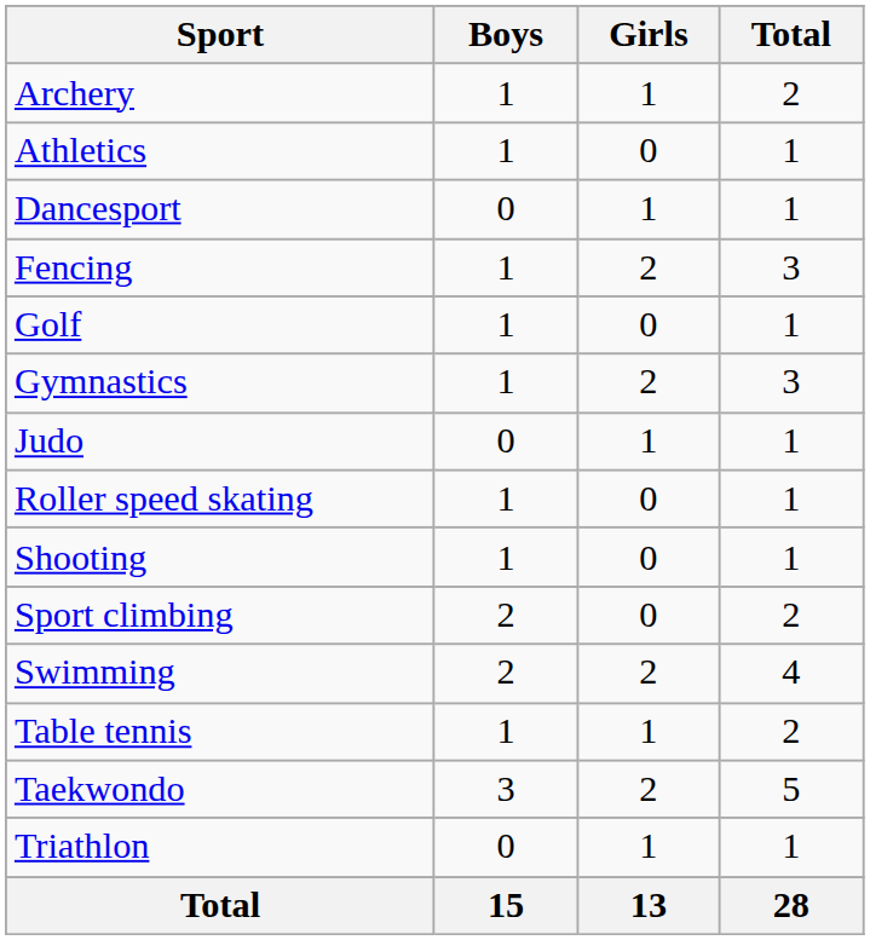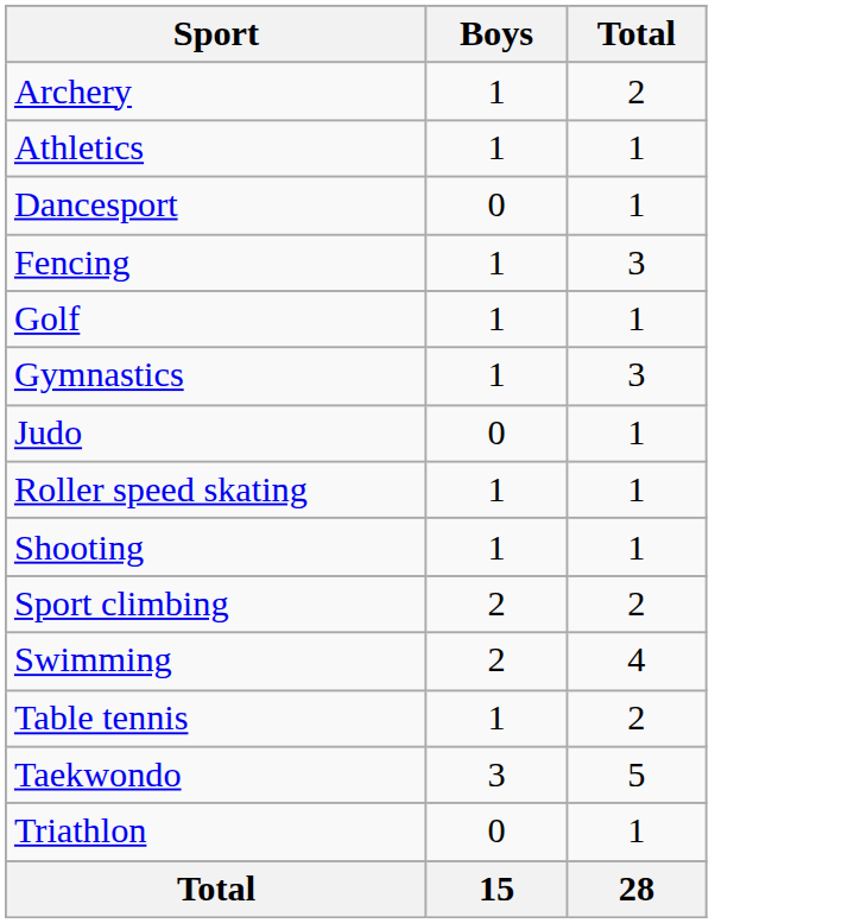 <table class="wikitable sortable" style="text-align:center;">
 <tr>
 <th width=180>Sport</th>
 <th width=55>Boys</th>
-<th width=55>Girls</th>
 <th width=55>Total</th>
 </tr>
 <tr>
 <td align=left><a href='#'>Archery</a></td>
-<td>1</td>
 <td>1</td>
 <td>2</td>
 </tr>
 <tr>
 <td align=left><a href='#'>Athletics</a></td>
 <td>1</td>
-<td>0</td>
 <td>1</td>
 </tr>
 <tr>
 <td align=left><a href='#'>Dancesport</a></td>
 <td>0</td>
 <td>1</td>
-<td>1</td>
 </tr>
 <tr>
 <td align=left><a href='#'>Fencing</a></td>
 <td>1</td>
-<td>2</td>
 <td>3</td>
 </tr>
 <tr>
 <td align=left><a href='#'>Golf</a></td>
 <td>1</td>
-<td>0</td>
 <td>1</td>
 </tr>
 <tr>
 <td align=left><a href='#'>Gymnastics</a></td>
 <td>1</td>
-<td>2</td>
 <td>3</td>
 </tr>
 <tr>
 <td align=left><a href='#'>Judo</a></td>
 <td>0</td>
 <td>1</td>
-<td>1</td>
 </tr>
 <tr>
 <td align=left><a href='#'>Roller speed skating</a></td>
 <td>1</td>
-<td>0</td>
 <td>1</td>
 </tr>
 <tr>
 <td align=left><a href='#'>Shooting</a></td>
 <td>1</td>
-<td>0</td>
 <td>1</td>
 </tr>
 <tr>
 <td align=left><a href='#'>Sport climbing</a></td>
 <td>2</td>
-<td>0</td>
 <td>2</td>
 </tr>
 <tr>
 <td align=left><a href='#'>Swimming</a></td>
-<td>2</td>
 <td>2</td>
 <td>4</td>
 </tr>
 <tr>
 <td align=left><a href='#'>Table tennis</a></td>
 <td>1</td>
-<td>1</td>
 <td>2</td>
 </tr>
 <tr>
 <td align=left><a href='#'>Taekwondo</a></td>
 <td>3</td>
-<td>2</td>
 <td>5</td>
 </tr>
 <tr>
 <td align=left><a href='#'>Triathlon</a></td>
 <td>0</td>
 <td>1</td>
-<td>1</td>
 </tr>
 <tr class="sortbottom">
 <th>Total</th>
 <th>15</th>
-<th>13</th>
 <th>28</th>
 </tr>
 </table>
